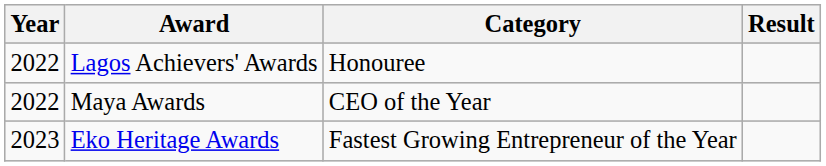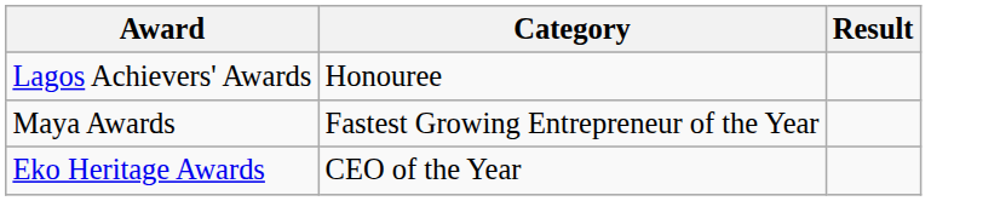 <table class="wikitable">
 <tr>
-<th>Year</th>
 <th>Award</th>
 <th>Category</th>
 <th>Result</th>
 </tr>
 <tr>
-<td>2022</td>
 <td><a href='#'>Lagos</a> Achievers' Awards</td>
 <td>Honouree</td>
 <td></td>
 </tr>
 <tr>
-<td>2022</td>
 <td>Maya Awards</td>
+<td>Fastest Growing Entrepreneur of the Year</td>
+<td></td>
+</tr>
+<tr>
+<td><a href='#'>Eko Heritage Awards</a></td>
 <td>CEO of the Year</td>
 <td></td>
 </tr>
-<tr>
-<td>2023</td>
-<td><a href='#'>Eko Heritage Awards</a></td>
-<td>Fastest Growing Entrepreneur of the Year</td>
-<td></td>
-</tr>
 </table>
